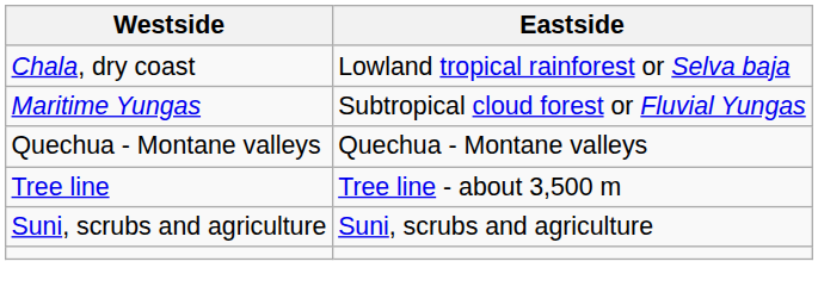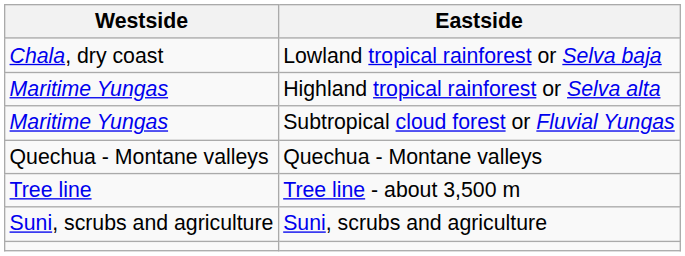 <table class="wikitable">
 <tr>
 <th>Westside</th>
 <th>Eastside</th>
 </tr>
 <tr>
 <td><em><a href='#'>Chala</a></em>, dry coast</td>
 <td>Lowland <a href='#'>tropical rainforest</a> or <em><a href='#'>Selva baja</a></em></td>
+</tr>
+<tr>
+<td><em><a href='#'>Maritime Yungas</a></em></td>
+<td>Highland <a href='#'>tropical rainforest</a> or <em><a href='#'>Selva alta</a></em></td>
 </tr>
 <tr>
 <td><em><a href='#'>Maritime Yungas</a></em></td>
 <td>Subtropical <a href='#'>cloud forest</a> or <em><a href='#'>Fluvial Yungas</a></em></td>
 </tr>
 <tr>
 <td>Quechua - Montane valleys</td>
 <td>Quechua - Montane valleys</td>
 </tr>
 <tr>
 <td><a href='#'>Tree line</a></td>
 <td><a href='#'>Tree line</a> - about 3,500 m</td>
 </tr>
 <tr>
 <td><a href='#'>Suni</a>, scrubs and agriculture</td>
 <td><a href='#'>Suni</a>, scrubs and agriculture</td>
 </tr>
 <tr>
 <td></td>
 <td></td>
 </tr>
 </table>
